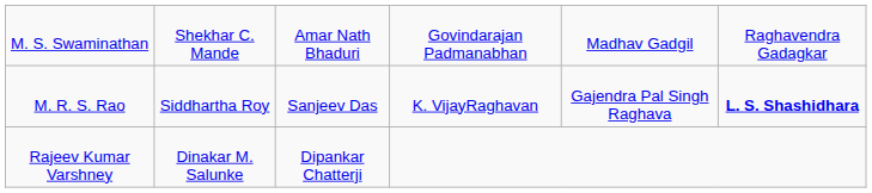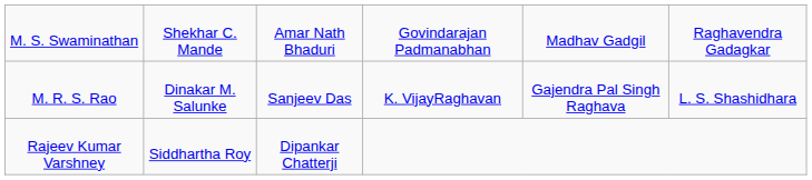 <table class="wikitable" style="text-align: center;">
 <tr>
 <td><br><a href='#'>M. S. Swaminathan</a></td>
 <td><br><a href='#'>Shekhar C. Mande</a></td>
 <td><br><a href='#'>Amar Nath Bhaduri</a></td>
 <td><br><a href='#'>Govindarajan Padmanabhan</a></td>
 <td><br><a href='#'>Madhav Gadgil</a></td>
 <td><br><a href='#'>Raghavendra Gadagkar</a></td>
 </tr>
 <tr>
 <td><br><a href='#'>M. R. S. Rao</a></td>
-<td><br><a href='#'>Siddhartha Roy</a></td>
+<td><br><a href='#'>Dinakar M. Salunke</a></td>
 <td><br><a href='#'>Sanjeev Das</a></td>
 <td><br><a href='#'>K. VijayRaghavan</a></td>
 <td><br><a href='#'>Gajendra Pal Singh Raghava</a></td>
-<td><strong><br><a href='#'>L. S. Shashidhara</a></strong></td>
+<td><br><a href='#'>L. S. Shashidhara</a></td>
 </tr>
 <tr>
 <td><br><a href='#'>Rajeev Kumar Varshney</a></td>
-<td><br><a href='#'>Dinakar M. Salunke</a></td>
+<td><br><a href='#'>Siddhartha Roy</a></td>
 <td><br><a href='#'>Dipankar Chatterji</a></td>
 </tr>
 </table>
